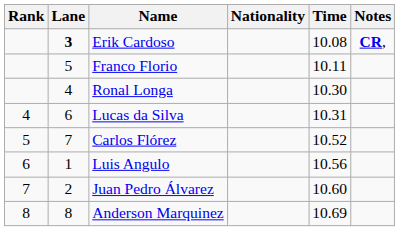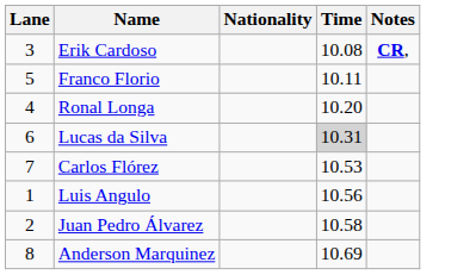 <table class="wikitable sortable" style="text-align:center">
 <tr>
-<th>Rank</th>
 <th>Lane</th>
 <th>Name</th>
 <th>Nationality</th>
 <th>Time</th>
 <th>Notes</th>
 </tr>
 <tr>
-<td></td>
-<td><strong>3</strong></td>
+<td>3</td>
 <td align=left><a href='#'>Erik Cardoso</a></td>
 <td align=left></td>
 <td>10.08</td>
 <td><strong><a href='#'>CR</a></strong>, <strong></strong></td>
 </tr>
 <tr>
-<td></td>
 <td>5</td>
 <td align=left><a href='#'>Franco Florio</a></td>
 <td align=left></td>
 <td>10.11</td>
 <td><strong></strong></td>
 </tr>
 <tr>
-<td></td>
 <td>4</td>
 <td align=left><a href='#'>Ronal Longa</a></td>
 <td align=left></td>
-<td>10.30</td>
-<td></td>
-</tr>
-<tr>
-<td>4</td>
-<td>6</td>
-<td align=left><a href='#'>Lucas da Silva</a></td>
-<td align=left></td>
-<td>10.31</td>
-<td></td>
-</tr>
-<tr>
-<td>5</td>
-<td>7</td>
-<td align=left><a href='#'>Carlos Flórez</a></td>
-<td align=left></td>
-<td>10.52</td>
+<td>10.20</td>
 <td></td>
 </tr>
 <tr>
 <td>6</td>
+<td align=left><a href='#'>Lucas da Silva</a></td>
+<td align=left></td>
+<td style="background: lightgrey;">10.31</td>
+<td></td>
+</tr>
+<tr>
+<td>7</td>
+<td align=left><a href='#'>Carlos Flórez</a></td>
+<td align=left></td>
+<td>10.53</td>
+<td></td>
+</tr>
+<tr>
 <td>1</td>
 <td align=left><a href='#'>Luis Angulo</a></td>
 <td align=left></td>
 <td>10.56</td>
 <td></td>
 </tr>
 <tr>
-<td>7</td>
 <td>2</td>
 <td align=left><a href='#'>Juan Pedro Álvarez</a></td>
 <td align=left></td>
-<td>10.60</td>
+<td>10.58</td>
 <td></td>
 </tr>
 <tr>
-<td>8</td>
 <td>8</td>
 <td align=left><a href='#'>Anderson Marquinez</a></td>
 <td align=left></td>
 <td>10.69</td>
 <td></td>
 </tr>
 </table>
